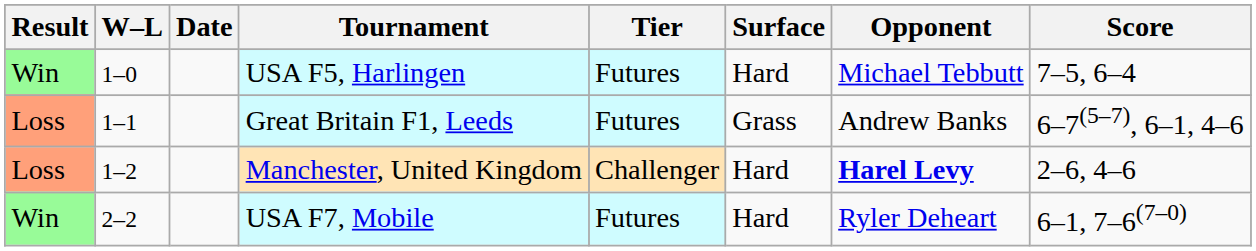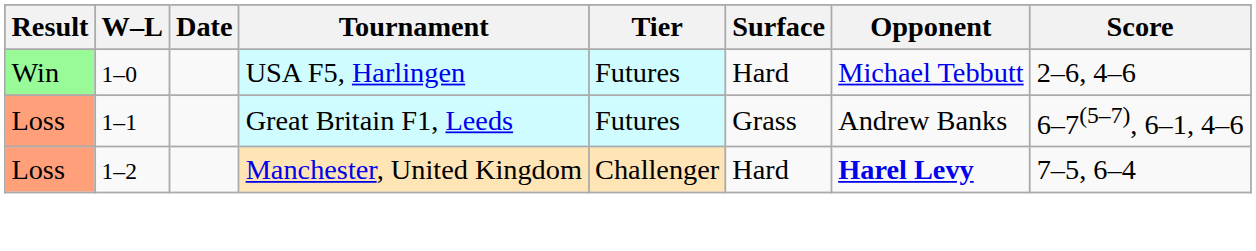 <table class="sortable wikitable">
 <tr>
 <th>Result</th>
 <th class="unsortable">W–L</th>
 <th>Date</th>
 <th>Tournament</th>
 <th>Tier</th>
 <th>Surface</th>
 <th>Opponent</th>
 <th class="unsortable">Score</th>
 </tr>
 <tr>
 <td bgcolor=98FB98>Win</td>
 <td><small>1–0</small></td>
 <td></td>
 <td style="background:#cffcff;">USA F5, <a href='#'>Harlingen</a></td>
 <td style="background:#cffcff;">Futures</td>
 <td>Hard</td>
 <td> <a href='#'>Michael Tebbutt</a></td>
-<td>7–5, 6–4</td>
+<td>2–6, 4–6</td>
 </tr>
 <tr>
 <td bgcolor=FFA07A>Loss</td>
 <td><small>1–1</small></td>
 <td></td>
 <td style="background:#cffcff;">Great Britain F1, <a href='#'>Leeds</a></td>
 <td style="background:#cffcff;">Futures</td>
 <td>Grass</td>
 <td> Andrew Banks</td>
 <td>6–7<sup>(5–7)</sup>, 6–1, 4–6</td>
 </tr>
 <tr>
 <td bgcolor=FFA07A>Loss</td>
 <td><small>1–2</small></td>
 <td></td>
 <td style="background:moccasin;"><a href='#'>Manchester</a>, United Kingdom</td>
 <td style="background:moccasin;">Challenger</td>
 <td>Hard</td>
 <td><strong> <a href='#'>Harel Levy</a></strong></td>
-<td>2–6, 4–6</td>
-</tr>
-<tr>
-<td bgcolor=98FB98>Win</td>
-<td><small>2–2</small></td>
-<td></td>
-<td style="background:#cffcff;">USA F7, <a href='#'>Mobile</a></td>
-<td style="background:#cffcff;">Futures</td>
-<td>Hard</td>
-<td> <a href='#'>Ryler Deheart</a></td>
-<td>6–1, 7–6<sup>(7–0)</sup></td>
+<td>7–5, 6–4</td>
 </tr>
 </table>
